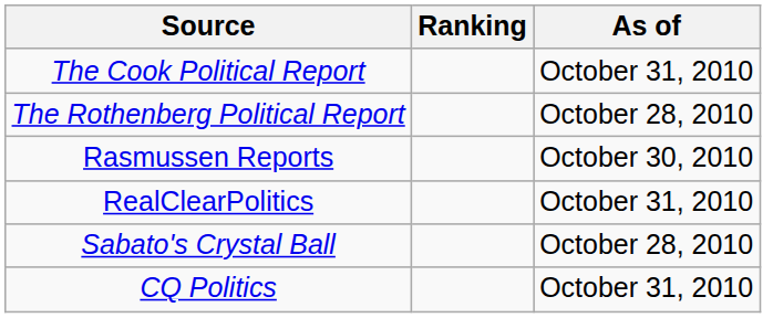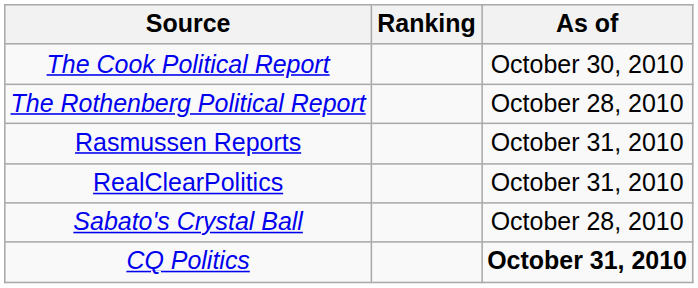 <table class="wikitable" style="text-align:center">
 <tr>
 <th>Source</th>
 <th>Ranking</th>
 <th>As of</th>
 </tr>
 <tr>
 <td><em><a href='#'>The Cook Political Report</a></em></td>
 <td></td>
-<td>October 31, 2010</td>
+<td>October 30, 2010</td>
 </tr>
 <tr>
 <td><a href='#'><em>The Rothenberg Political Report</em></a></td>
 <td></td>
 <td>October 28, 2010</td>
 </tr>
 <tr>
 <td><a href='#'>Rasmussen Reports</a></td>
 <td></td>
-<td>October 30, 2010</td>
+<td>October 31, 2010</td>
 </tr>
 <tr>
 <td><a href='#'>RealClearPolitics</a></td>
 <td></td>
 <td>October 31, 2010</td>
 </tr>
 <tr>
 <td><em><a href='#'>Sabato's Crystal Ball</a></em></td>
 <td></td>
 <td>October 28, 2010</td>
 </tr>
 <tr>
 <td><a href='#'><em>CQ Politics</em></a></td>
 <td></td>
-<td>October 31, 2010</td>
+<td><strong>October 31, 2010</strong></td>
 </tr>
 </table>
